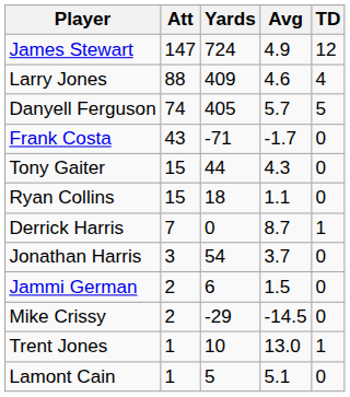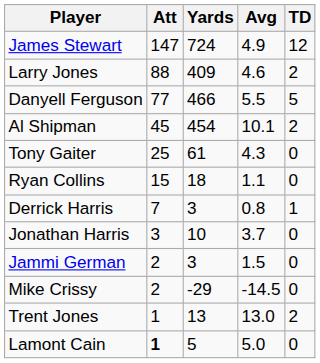 <table class="wikitable">
 <tr>
 <th>Player</th>
 <th>Att</th>
 <th>Yards</th>
 <th>Avg</th>
 <th>TD</th>
 </tr>
 <tr>
 <td><a href='#'>James Stewart</a></td>
 <td>147</td>
 <td>724</td>
 <td>4.9</td>
 <td>12</td>
 </tr>
 <tr>
 <td>Larry Jones</td>
 <td>88</td>
 <td>409</td>
 <td>4.6</td>
-<td>4</td>
+<td>2</td>
 </tr>
 <tr>
 <td>Danyell Ferguson</td>
-<td>74</td>
-<td>405</td>
-<td>5.7</td>
+<td>77</td>
+<td>466</td>
+<td>5.5</td>
 <td>5</td>
 </tr>
 <tr>
-<td><a href='#'>Frank Costa</a></td>
-<td>43</td>
-<td>-71</td>
-<td>-1.7</td>
-<td>0</td>
+<td>Al Shipman</td>
+<td>45</td>
+<td>454</td>
+<td>10.1</td>
+<td>2</td>
 </tr>
 <tr>
 <td>Tony Gaiter</td>
-<td>15</td>
-<td>44</td>
+<td>25</td>
+<td>61</td>
 <td>4.3</td>
 <td>0</td>
 </tr>
 <tr>
 <td>Ryan Collins</td>
 <td>15</td>
 <td>18</td>
 <td>1.1</td>
 <td>0</td>
 </tr>
 <tr>
 <td>Derrick Harris</td>
 <td>7</td>
-<td>0</td>
-<td>8.7</td>
+<td>3</td>
+<td>0.8</td>
 <td>1</td>
 </tr>
 <tr>
 <td>Jonathan Harris</td>
 <td>3</td>
-<td>54</td>
+<td>10</td>
 <td>3.7</td>
 <td>0</td>
 </tr>
 <tr>
 <td><a href='#'>Jammi German</a></td>
 <td>2</td>
-<td>6</td>
+<td>3</td>
 <td>1.5</td>
 <td>0</td>
 </tr>
 <tr>
 <td>Mike Crissy</td>
 <td>2</td>
 <td>-29</td>
 <td>-14.5</td>
 <td>0</td>
 </tr>
 <tr>
 <td>Trent Jones</td>
 <td>1</td>
-<td>10</td>
+<td>13</td>
 <td>13.0</td>
-<td>1</td>
+<td>2</td>
 </tr>
 <tr>
 <td>Lamont Cain</td>
-<td>1</td>
+<td><strong>1</strong></td>
 <td>5</td>
-<td>5.1</td>
+<td>5.0</td>
 <td>0</td>
 </tr>
 </table>
